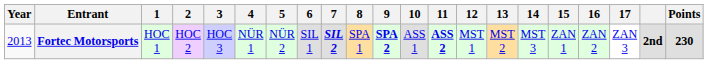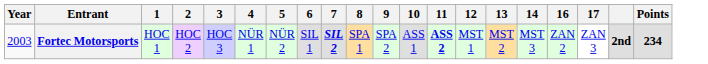 <table class="wikitable" style="text-align:center; font-size:85%">
 <tr>
 <th>Year</th>
 <th>Entrant</th>
 <th>1</th>
 <th>2</th>
 <th>3</th>
 <th>4</th>
 <th>5</th>
 <th>6</th>
 <th>7</th>
 <th>8</th>
 <th>9</th>
 <th>10</th>
 <th>11</th>
 <th>12</th>
 <th>13</th>
 <th>14</th>
-<th>15</th>
 <th>16</th>
 <th>17</th>
 <th></th>
 <th>Points</th>
 </tr>
 <tr>
-<td><a href='#'>2013</a></td>
+<td><a href='#'>2003</a></td>
 <th nowrap><a href='#'>Fortec Motorsports</a></th>
 <td style="background:#DFFFDF;"><a href='#'>HOC<br>1</a><br></td>
 <td style="background:#EFCFFF;"><a href='#'>HOC<br>2</a><br></td>
 <td style="background:#CFCFFF;"><a href='#'>HOC<br>3</a><br></td>
 <td style="background:#DFFFDF;"><a href='#'>NÜR<br>1</a><br></td>
 <td style="background:#DFFFDF;"><a href='#'>NÜR<br>2</a><br></td>
 <td style="background:#DFDFDF;"><a href='#'>SIL<br>1</a><br></td>
 <td style="background:#DFDFDF;"><strong><em><a href='#'>SIL<br>2</a></em></strong><br></td>
 <td style="background:#FFDF9F;"><a href='#'>SPA<br>1</a><br></td>
-<td style="background:#DFFFDF;"><strong><a href='#'>SPA<br>2</a><br></strong></td>
+<td style="background:#DFFFDF;"><a href='#'>SPA<br>2</a><br></td>
 <td style="background:#DFDFDF;"><a href='#'>ASS<br>1</a><br></td>
 <td style="background:#DFFFDF;"><strong><a href='#'>ASS<br>2</a><br></strong></td>
 <td style="background:#DFFFDF;"><a href='#'>MST<br>1</a><br></td>
 <td style="background:#FFDF9F;"><a href='#'>MST<br>2</a><br></td>
 <td style="background:#DFFFDF;"><a href='#'>MST<br>3</a><br></td>
-<td style="background:#DFFFDF;"><a href='#'>ZAN<br>1</a><br></td>
 <td style="background:#DFFFDF;"><a href='#'>ZAN<br>2</a><br></td>
 <td style="background:#ffffff;"><a href='#'>ZAN<br>3</a><br></td>
 <th style="background:#DFDFDF;">2nd</th>
-<th style="background:#DFDFDF;">230</th>
+<th style="background:#DFDFDF;">234</th>
 </tr>
 </table>
